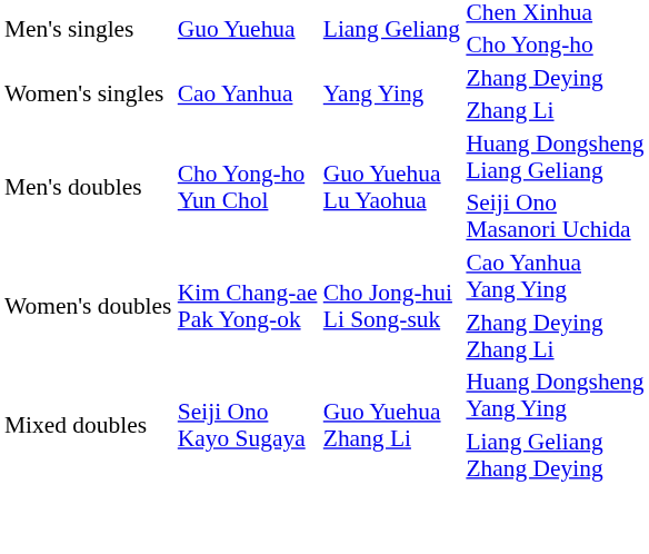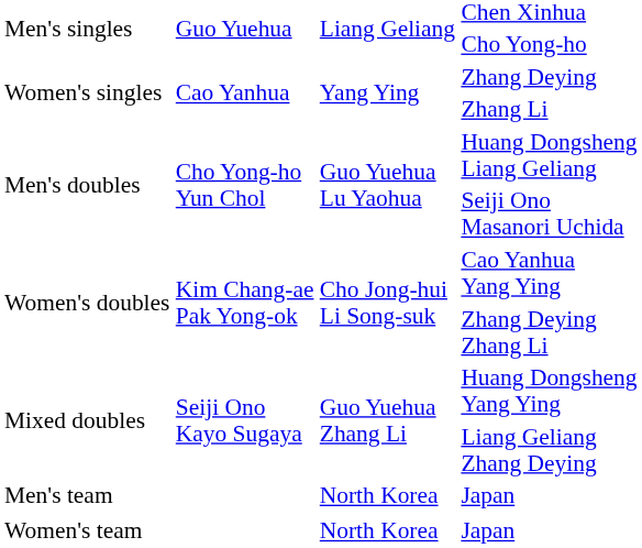 <table>
 <tr>
 <td rowspan=2>Men's singles <br></td>
 <td rowspan=2> <a href='#'>Guo Yuehua</a></td>
 <td rowspan=2> <a href='#'>Liang Geliang</a></td>
 <td> <a href='#'>Chen Xinhua</a></td>
 </tr>
 <tr>
 <td> <a href='#'>Cho Yong-ho</a></td>
 </tr>
 <tr>
 <td rowspan=2>Women's singles <br></td>
 <td rowspan=2> <a href='#'>Cao Yanhua</a></td>
 <td rowspan=2> <a href='#'>Yang Ying</a></td>
 <td> <a href='#'>Zhang Deying</a></td>
 </tr>
 <tr>
 <td> <a href='#'>Zhang Li</a></td>
 </tr>
 <tr>
 <td rowspan=2>Men's doubles <br></td>
 <td rowspan=2> <a href='#'>Cho Yong-ho</a><br> <a href='#'>Yun Chol</a></td>
 <td rowspan=2> <a href='#'>Guo Yuehua</a><br> <a href='#'>Lu Yaohua</a></td>
 <td> <a href='#'>Huang Dongsheng</a><br> <a href='#'>Liang Geliang</a></td>
 </tr>
 <tr>
 <td> <a href='#'>Seiji Ono</a><br> <a href='#'>Masanori Uchida</a></td>
 </tr>
 <tr>
 <td rowspan=2>Women's doubles <br></td>
 <td rowspan=2> <a href='#'>Kim Chang-ae</a><br> <a href='#'>Pak Yong-ok</a></td>
 <td rowspan=2> <a href='#'>Cho Jong-hui</a><br> <a href='#'>Li Song-suk</a></td>
 <td> <a href='#'>Cao Yanhua</a><br> <a href='#'>Yang Ying</a></td>
 </tr>
 <tr>
 <td> <a href='#'>Zhang Deying</a><br>  <a href='#'>Zhang Li</a></td>
 </tr>
 <tr>
 <td rowspan=2>Mixed doubles <br></td>
 <td rowspan=2> <a href='#'>Seiji Ono</a><br> <a href='#'>Kayo Sugaya</a></td>
 <td rowspan=2> <a href='#'>Guo Yuehua</a><br> <a href='#'>Zhang Li</a></td>
 <td> <a href='#'>Huang Dongsheng</a><br> <a href='#'>Yang Ying</a></td>
 </tr>
 <tr>
 <td> <a href='#'>Liang Geliang</a><br> <a href='#'>Zhang Deying</a></td>
 </tr>
 <tr>
+<td rowspan=1>Men's team <br></td>
+<td rowspan=1></td>
+<td rowspan=1> <a href='#'>North Korea</a></td>
+<td> <a href='#'>Japan</a></td>
+</tr>
+<tr>
+</tr>
+<tr>
+<td rowspan=1>Women's team <br></td>
+<td rowspan=1></td>
+<td rowspan=1> <a href='#'>North Korea</a></td>
+<td> <a href='#'>Japan</a></td>
 </tr>
 <tr>
 </tr>
 </table>
